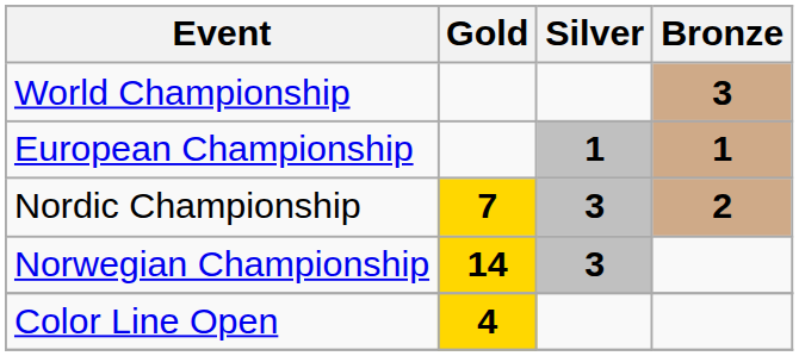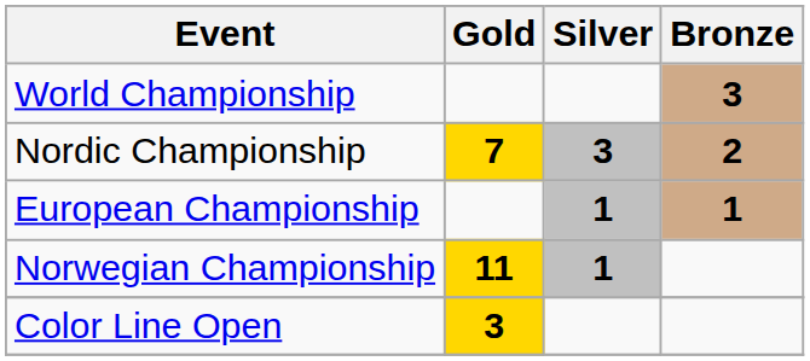 <table class="wikitable" style="text-align: center;">
 <tr>
 <th>Event</th>
 <th>Gold</th>
 <th>Silver</th>
 <th>Bronze</th>
 </tr>
 <tr>
 <td align=left> <a href='#'>World Championship</a></td>
 <td></td>
 <td></td>
 <td bgcolor=CFAA88><strong>3</strong></td>
 </tr>
 <tr>
+<td align=left> Nordic Championship</td>
+<td bgcolor=gold><strong>7</strong></td>
+<td bgcolor=silver><strong>3</strong></td>
+<td bgcolor=CFAA88><strong>2</strong></td>
+</tr>
+<tr>
 <td align=left> <a href='#'>European Championship</a></td>
 <td></td>
 <td bgcolor=silver><strong>1</strong></td>
 <td bgcolor=CFAA88><strong>1</strong></td>
 </tr>
 <tr>
-<td align=left> Nordic Championship</td>
-<td bgcolor=gold><strong>7</strong></td>
-<td bgcolor=silver><strong>3</strong></td>
-<td bgcolor=CFAA88><strong>2</strong></td>
-</tr>
-<tr>
 <td align=left> <a href='#'>Norwegian Championship</a></td>
-<td bgcolor=gold><strong>14</strong></td>
-<td bgcolor=silver><strong>3</strong></td>
+<td bgcolor=gold><strong>11</strong></td>
+<td bgcolor=silver><strong>1</strong></td>
 <td></td>
 </tr>
 <tr>
 </tr>
 <tr>
 <td align=left> <a href='#'>Color Line Open</a></td>
-<td bgcolor=gold><strong>4</strong></td>
+<td bgcolor=gold><strong>3</strong></td>
 <td></td>
 <td></td>
 </tr>
 <tr>
 </tr>
 </table>
